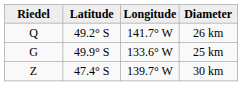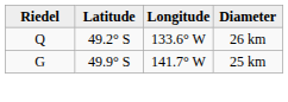 <table class="wikitable">
 <tr>
 <th width="25%" style="background:#eeeeee;">Riedel</th>
 <th width="25%" style="background:#eeeeee;">Latitude</th>
 <th width="25%" style="background:#eeeeee;">Longitude</th>
 <th width="25%" style="background:#eeeeee;">Diameter</th>
 </tr>
 <tr>
 <td align="center">Q</td>
 <td align="center">49.2° S</td>
-<td align="center">141.7° W</td>
+<td align="center">133.6° W</td>
 <td align="center">26 km</td>
 </tr>
 <tr>
 <td align="center">G</td>
 <td align="center">49.9° S</td>
-<td align="center">133.6° W</td>
+<td align="center">141.7° W</td>
 <td align="center">25 km</td>
 </tr>
-<tr>
-<td align="center">Z</td>
-<td align="center">47.4° S</td>
-<td align="center">139.7° W</td>
-<td align="center">30 km</td>
-</tr>
 </table>
